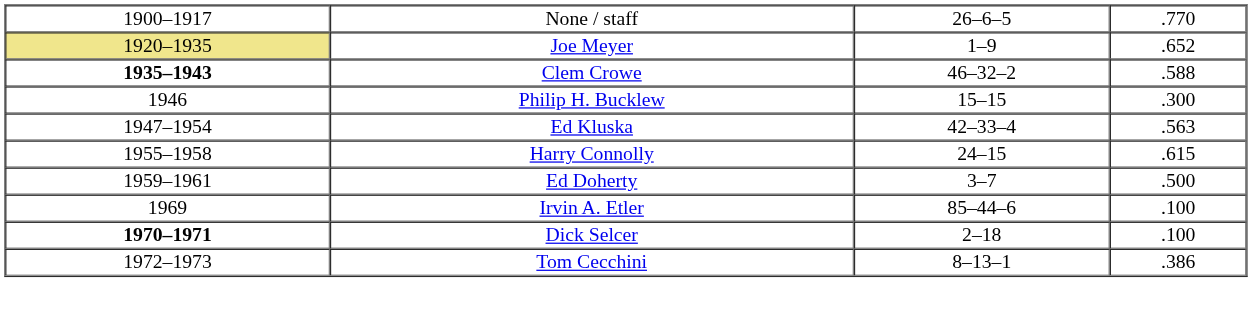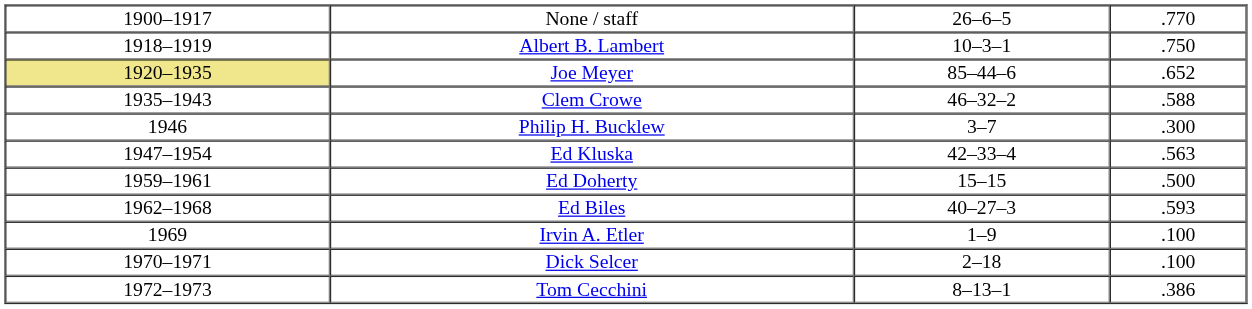 <table cellpadding="1" border="1" cellspacing="0" width="80%">
 <tr align="center">
 <td>1900–1917</td>
 <td>None / staff</td>
 <td>26–6–5</td>
 <td>.770</td>
 </tr>
 <tr align="center">
+<td>1918–1919</td>
+<td><a href='#'>Albert B. Lambert</a></td>
+<td>10–3–1</td>
+<td>.750</td>
+</tr>
+<tr align="center">
 <td style="background: khaki;">1920–1935</td>
 <td><a href='#'>Joe Meyer</a></td>
-<td>1–9</td>
+<td>85–44–6</td>
 <td>.652</td>
 </tr>
 <tr align="center">
-<td><strong>1935–1943</strong></td>
+<td>1935–1943</td>
 <td><a href='#'>Clem Crowe</a></td>
 <td>46–32–2</td>
 <td>.588</td>
 </tr>
 <tr align="center">
 <td>1946</td>
 <td><a href='#'>Philip H. Bucklew</a></td>
-<td>15–15</td>
+<td>3–7</td>
 <td>.300</td>
 </tr>
 <tr align="center">
 <td>1947–1954</td>
 <td><a href='#'>Ed Kluska</a></td>
 <td>42–33–4</td>
 <td>.563</td>
 </tr>
 <tr align="center">
-<td>1955–1958</td>
-<td><a href='#'>Harry Connolly</a></td>
-<td>24–15</td>
-<td>.615</td>
+<td>1959–1961</td>
+<td><a href='#'>Ed Doherty</a></td>
+<td>15–15</td>
+<td>.500</td>
 </tr>
 <tr align="center">
-<td>1959–1961</td>
-<td><a href='#'>Ed Doherty</a></td>
-<td>3–7</td>
-<td>.500</td>
+<td>1962–1968</td>
+<td><a href='#'>Ed Biles</a></td>
+<td>40–27–3</td>
+<td>.593</td>
 </tr>
 <tr align="center">
 <td>1969</td>
 <td><a href='#'>Irvin A. Etler</a></td>
-<td>85–44–6</td>
+<td>1–9</td>
 <td>.100</td>
 </tr>
 <tr align="center">
-<td><strong>1970–1971</strong></td>
+<td>1970–1971</td>
 <td><a href='#'>Dick Selcer</a></td>
 <td>2–18</td>
 <td>.100</td>
 </tr>
 <tr align="center">
 <td>1972–1973</td>
 <td><a href='#'>Tom Cecchini</a></td>
 <td>8–13–1</td>
 <td>.386</td>
 </tr>
 <tr>
 </tr>
 <tr>
 </tr>
 </table>
